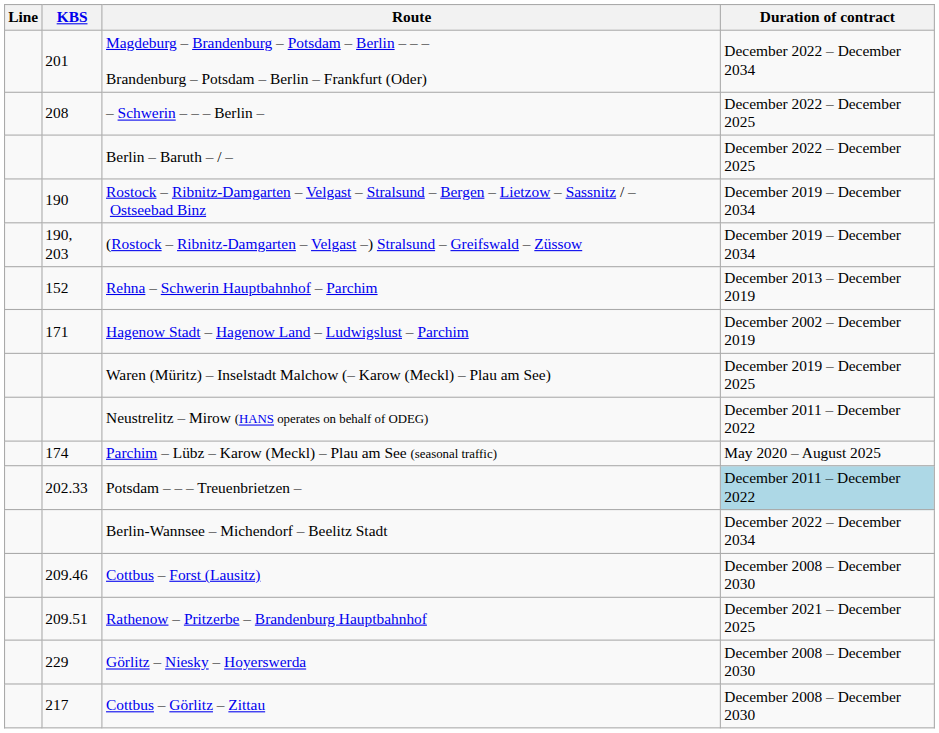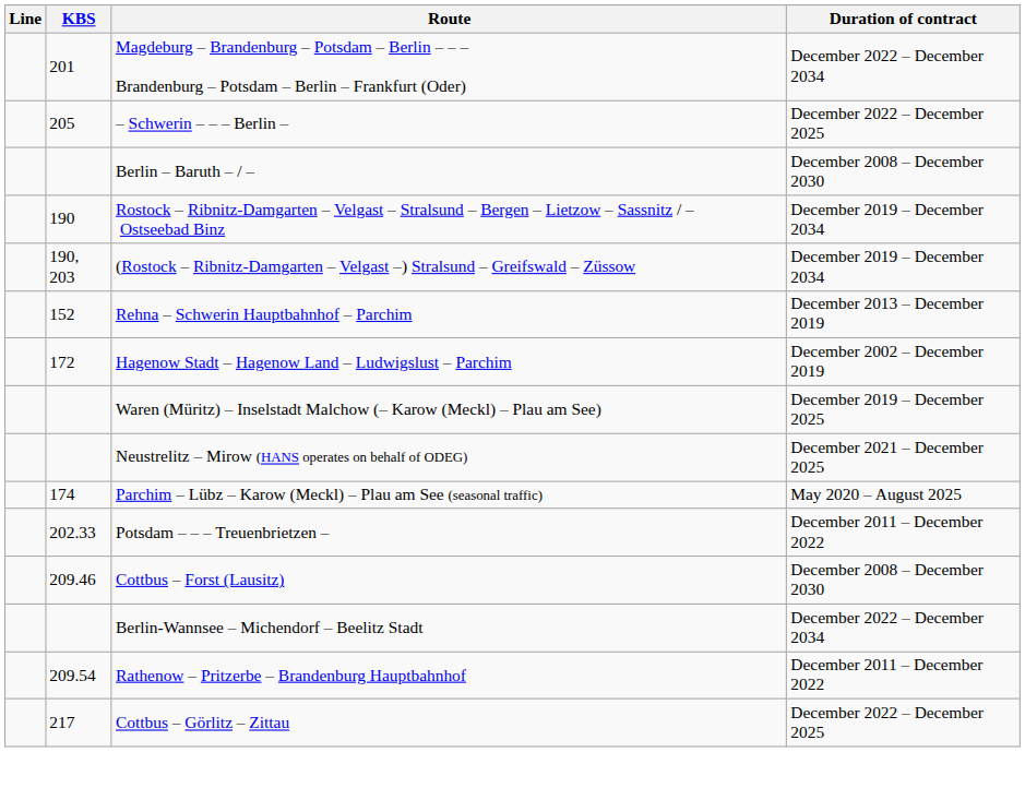 <table class="wikitable sortable" style="Font-Size: 90%">
 <tr class="hintergrundfarbe6">
 <th>Line</th>
 <th><a href='#'>KBS</a></th>
 <th>Route</th>
 <th>Duration of contract</th>
 </tr>
 <tr>
 <td style="text-align:center"></td>
 <td>201</td>
 <td><a href='#'>Magdeburg</a> – <a href='#'>Brandenburg</a> – <a href='#'>Potsdam</a> – <a href='#'>Berlin</a> –  –  – <br><br>Brandenburg – Potsdam – Berlin – Frankfurt (Oder)</td>
 <td>December 2022 – December 2034</td>
 </tr>
 <tr>
 <td style="text-align:center"></td>
-<td>208</td>
+<td>205</td>
 <td> – <a href='#'>Schwerin</a> –  –  – Berlin – </td>
 <td>December 2022 – December 2025</td>
 </tr>
 <tr>
 <td style="text-align:center"></td>
 <td></td>
 <td>Berlin – Baruth –  / – </td>
-<td>December 2022 – December 2025</td>
+<td>December 2008 – December 2030</td>
 </tr>
 <tr>
 <td align="center"></td>
 <td>190</td>
 <td><a href='#'>Rostock</a> – <a href='#'>Ribnitz-Damgarten</a> – <a href='#'>Velgast</a> – <a href='#'>Stralsund</a> – <a href='#'>Bergen</a> – <a href='#'>Lietzow</a> – <a href='#'>Sassnitz</a> / – <a href='#'>Ostseebad Binz</a></td>
 <td>December 2019 – December 2034</td>
 </tr>
 <tr>
 <td align="center"></td>
 <td>190, 203</td>
 <td>(<a href='#'>Rostock</a> – <a href='#'>Ribnitz-Damgarten</a> – <a href='#'>Velgast</a> –) <a href='#'>Stralsund</a> – <a href='#'>Greifswald</a> – <a href='#'>Züssow</a></td>
 <td>December 2019 – December 2034</td>
 </tr>
 <tr>
 <td align="Center"></td>
 <td>152</td>
 <td><a href='#'>Rehna</a> – <a href='#'>Schwerin Hauptbahnhof</a> – <a href='#'>Parchim</a></td>
 <td>December 2013 – December 2019</td>
 </tr>
 <tr>
 <td align="center"></td>
-<td>171</td>
+<td>172</td>
 <td><a href='#'>Hagenow Stadt</a> – <a href='#'>Hagenow Land</a> – <a href='#'>Ludwigslust</a> – <a href='#'>Parchim</a></td>
 <td>December 2002 – December 2019</td>
 </tr>
 <tr>
 <td style="text-align:center"></td>
 <td></td>
 <td>Waren (Müritz) – Inselstadt Malchow (– Karow (Meckl) – Plau am See)</td>
 <td>December 2019 – December 2025</td>
 </tr>
 <tr>
 <td style="text-align:center"></td>
 <td></td>
 <td>Neustrelitz – Mirow <small>(<a href='#'>HANS</a> operates on behalf of ODEG)</small></td>
-<td>December 2011 – December 2022</td>
+<td>December 2021 – December 2025</td>
 </tr>
 <tr>
 <td align="center"></td>
 <td>174</td>
 <td><a href='#'>Parchim</a> – Lübz – Karow (Meckl) – Plau am See <small>(seasonal traffic)</small></td>
 <td>May 2020 – August 2025</td>
 </tr>
 <tr>
 <td align="center"></td>
 <td>202.33</td>
 <td>Potsdam –  –  – Treuenbrietzen – </td>
-<td style="background: lightblue;">December 2011 – December 2022</td>
+<td>December 2011 – December 2022</td>
+</tr>
+<tr>
+<td align="center"></td>
+<td>209.46</td>
+<td><a href='#'>Cottbus</a> – <a href='#'>Forst (Lausitz)</a></td>
+<td>December 2008 – December 2030</td>
 </tr>
 <tr>
 <td style="text-align:center"></td>
 <td></td>
 <td>Berlin-Wannsee – Michendorf – Beelitz Stadt</td>
 <td>December 2022 – December 2034</td>
 </tr>
 <tr>
 <td align="center"></td>
-<td>209.46</td>
-<td><a href='#'>Cottbus</a> – <a href='#'>Forst (Lausitz)</a></td>
-<td>December 2008 – December 2030</td>
-</tr>
-<tr>
-<td align="center"></td>
-<td>209.51</td>
+<td>209.54</td>
 <td><a href='#'>Rathenow</a> – <a href='#'>Pritzerbe</a> – <a href='#'>Brandenburg Hauptbahnhof</a></td>
-<td>December 2021 – December 2025</td>
-</tr>
-<tr>
-<td align="center"></td>
-<td>229</td>
-<td><a href='#'>Görlitz</a> – <a href='#'>Niesky</a> – <a href='#'>Hoyerswerda</a></td>
-<td>December 2008 – December 2030</td>
+<td>December 2011 – December 2022</td>
 </tr>
 <tr>
 <td align="center"></td>
 <td>217</td>
 <td><a href='#'>Cottbus</a> – <a href='#'>Görlitz</a> – <a href='#'>Zittau</a></td>
-<td>December 2008 – December 2030</td>
+<td>December 2022 – December 2025</td>
 </tr>
 </table>
